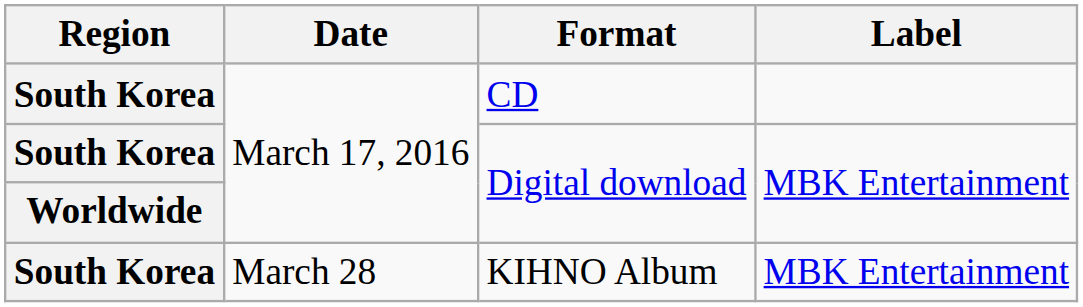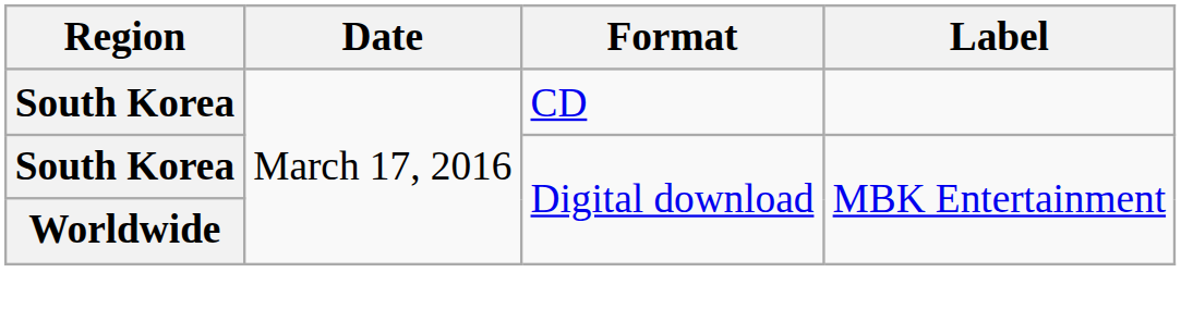 <table class="wikitable plainrowheaders">
 <tr>
 <th style="text-align:center;">Region</th>
 <th style="text-align:center;">Date</th>
 <th style="text-align:center;">Format</th>
 <th style="text-align:center;">Label</th>
 </tr>
 <tr>
 <th scope="row">South Korea</th>
 <td rowspan=3>March 17, 2016</td>
 <td><a href='#'>CD</a></td>
 <td></td>
 </tr>
 <tr>
 <th scope="row">South Korea</th>
 <td rowspan=2><a href='#'>Digital download</a></td>
 <td rowspan=2><a href='#'>MBK Entertainment</a></td>
 </tr>
 <tr>
 <th scope="row">Worldwide</th>
 </tr>
-<tr>
-<th scope="row">South Korea</th>
-<td>March 28</td>
-<td>KIHNO Album</td>
-<td><a href='#'>MBK Entertainment</a></td>
-</tr>
 </table>
